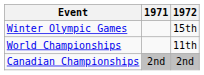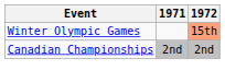 <table class="wikitable">
 <tr>
 <th>Event</th>
 <th>1971</th>
 <th>1972</th>
 </tr>
 <tr>
 <td><a href='#'>Winter Olympic Games</a></td>
 <td></td>
-<td align="center">15th</td>
-</tr>
-<tr>
-<td><a href='#'>World Championships</a></td>
-<td></td>
-<td align="center">11th</td>
+<td align="center" style="background: lightsalmon;">15th</td>
 </tr>
 <tr>
 <td><a href='#'>Canadian Championships</a></td>
 <td align="center" bgcolor="silver">2nd</td>
 <td align="center" bgcolor="silver">2nd</td>
 </tr>
 </table>
